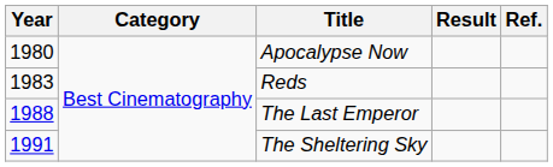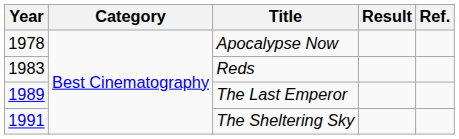 <table class="wikitable">
 <tr>
 <th>Year</th>
 <th>Category</th>
 <th>Title</th>
 <th>Result</th>
 <th>Ref.</th>
 </tr>
 <tr>
-<td>1980</td>
+<td>1978</td>
 <td rowspan=4><a href='#'>Best Cinematography</a></td>
 <td><em>Apocalypse Now</em></td>
 <td></td>
 <td></td>
 </tr>
 <tr>
 <td>1983</td>
 <td><em>Reds</em></td>
 <td></td>
 <td></td>
 </tr>
 <tr>
-<td><a href='#'>1988</a></td>
+<td><a href='#'>1989</a></td>
 <td><em>The Last Emperor</em></td>
 <td></td>
 <td></td>
 </tr>
 <tr>
 <td><a href='#'>1991</a></td>
 <td><em>The Sheltering Sky</em></td>
 <td></td>
 <td></td>
 </tr>
 </table>
